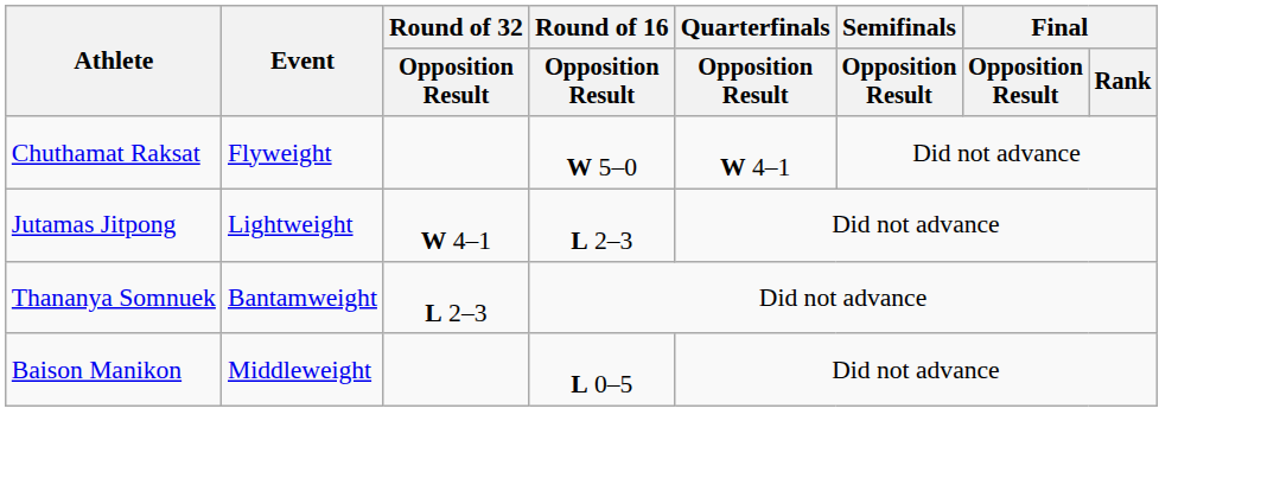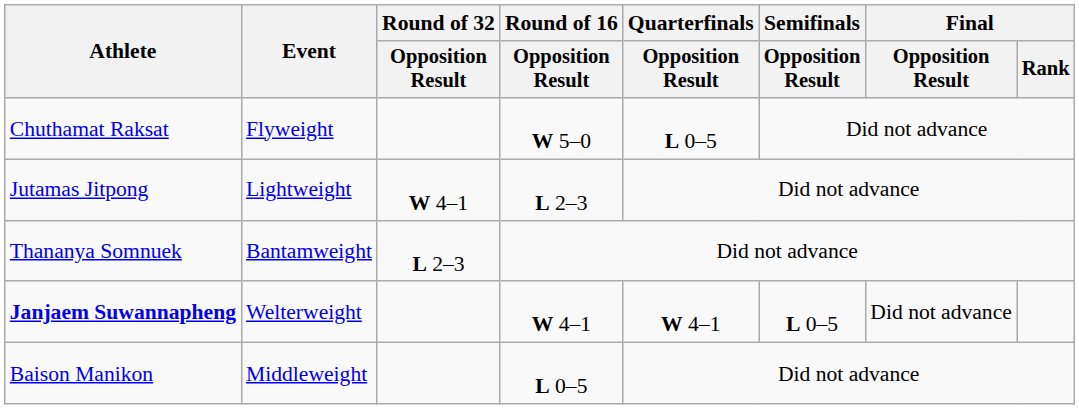 <table class="wikitable" style="font-size:90%">
 <tr>
 <th rowspan="2">Athlete</th>
 <th rowspan="2">Event</th>
 <th>Round of 32</th>
 <th>Round of 16</th>
 <th>Quarterfinals</th>
 <th>Semifinals</th>
 <th colspan=2>Final</th>
 </tr>
 <tr style="font-size:95%">
 <th>Opposition<br>Result</th>
 <th>Opposition<br>Result</th>
 <th>Opposition<br>Result</th>
 <th>Opposition<br>Result</th>
 <th>Opposition<br>Result</th>
 <th>Rank</th>
 </tr>
 <tr align=center>
 <td align=left><a href='#'>Chuthamat Raksat</a></td>
 <td align=left><a href='#'>Flyweight</a></td>
 <td></td>
 <td><br><strong>W</strong> 5–0</td>
-<td><br><strong>W</strong> 4–1</td>
+<td><br><strong>L</strong> 0–5</td>
 <td colspan="3">Did not advance</td>
 </tr>
 <tr align=center>
 <td align=left><a href='#'>Jutamas Jitpong</a></td>
 <td align=left><a href='#'>Lightweight</a></td>
 <td><br><strong>W</strong> 4–1</td>
 <td><br><strong>L</strong> 2–3</td>
 <td colspan="4">Did not advance</td>
 </tr>
 <tr align=center>
 <td align=left><a href='#'>Thananya Somnuek</a></td>
 <td align=left><a href='#'>Bantamweight</a></td>
 <td><br><strong>L</strong> 2–3</td>
 <td colspan="5">Did not advance</td>
 </tr>
 <tr align=center>
+<td align=left><strong><a href='#'>Janjaem Suwannapheng</a></strong></td>
+<td align=left><a href='#'>Welterweight</a></td>
+<td></td>
+<td><br><strong>W</strong> 4–1</td>
+<td><br><strong>W</strong> 4–1</td>
+<td><br><strong>L</strong> 0–5</td>
+<td>Did not advance</td>
+<td></td>
+</tr>
+<tr align=center>
 <td align=left><a href='#'>Baison Manikon</a></td>
 <td align=left><a href='#'>Middleweight</a></td>
 <td></td>
 <td><br><strong>L</strong> 0–5</td>
 <td colspan="4">Did not advance</td>
 </tr>
 </table>
